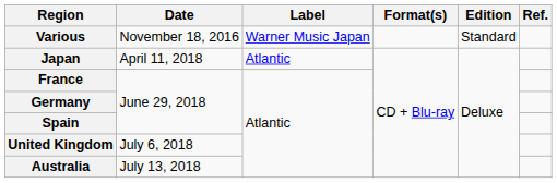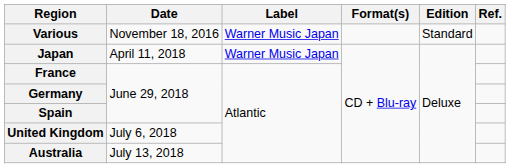 <table class="wikitable plainrowheaders">
 <tr>
 <th scope="col">Region</th>
 <th scope="col">Date</th>
 <th scope="col">Label</th>
 <th scope="col">Format(s)</th>
 <th scope="col">Edition</th>
 <th scope="col">Ref.</th>
 </tr>
 <tr>
 <th scope="row">Various</th>
 <td>November 18, 2016</td>
 <td><a href='#'>Warner Music Japan</a></td>
 <td></td>
 <td>Standard</td>
 <td style="text-align:center;"></td>
 </tr>
 <tr>
 <th scope="row">Japan</th>
 <td>April 11, 2018</td>
-<td><a href='#'>Atlantic</a></td>
+<td><a href='#'>Warner Music Japan</a></td>
 <td rowspan="6">CD + <a href='#'>Blu-ray</a></td>
 <td rowspan="6">Deluxe</td>
 <td style="text-align:center;"></td>
 </tr>
 <tr>
 <th scope="row">France</th>
 <td rowspan="3">June 29, 2018</td>
 <td rowspan="5">Atlantic</td>
 <td style="text-align:center;"></td>
 </tr>
 <tr>
 <th scope="row">Germany</th>
 <td style="text-align:center;"></td>
 </tr>
 <tr>
 <th scope="row">Spain</th>
 <td style="text-align:center;"></td>
 </tr>
 <tr>
 <th scope="row">United Kingdom</th>
 <td>July 6, 2018</td>
 <td style="text-align:center;"></td>
 </tr>
 <tr>
 <th scope="row">Australia</th>
 <td>July 13, 2018</td>
 <td style="text-align:center;"></td>
 </tr>
 </table>
